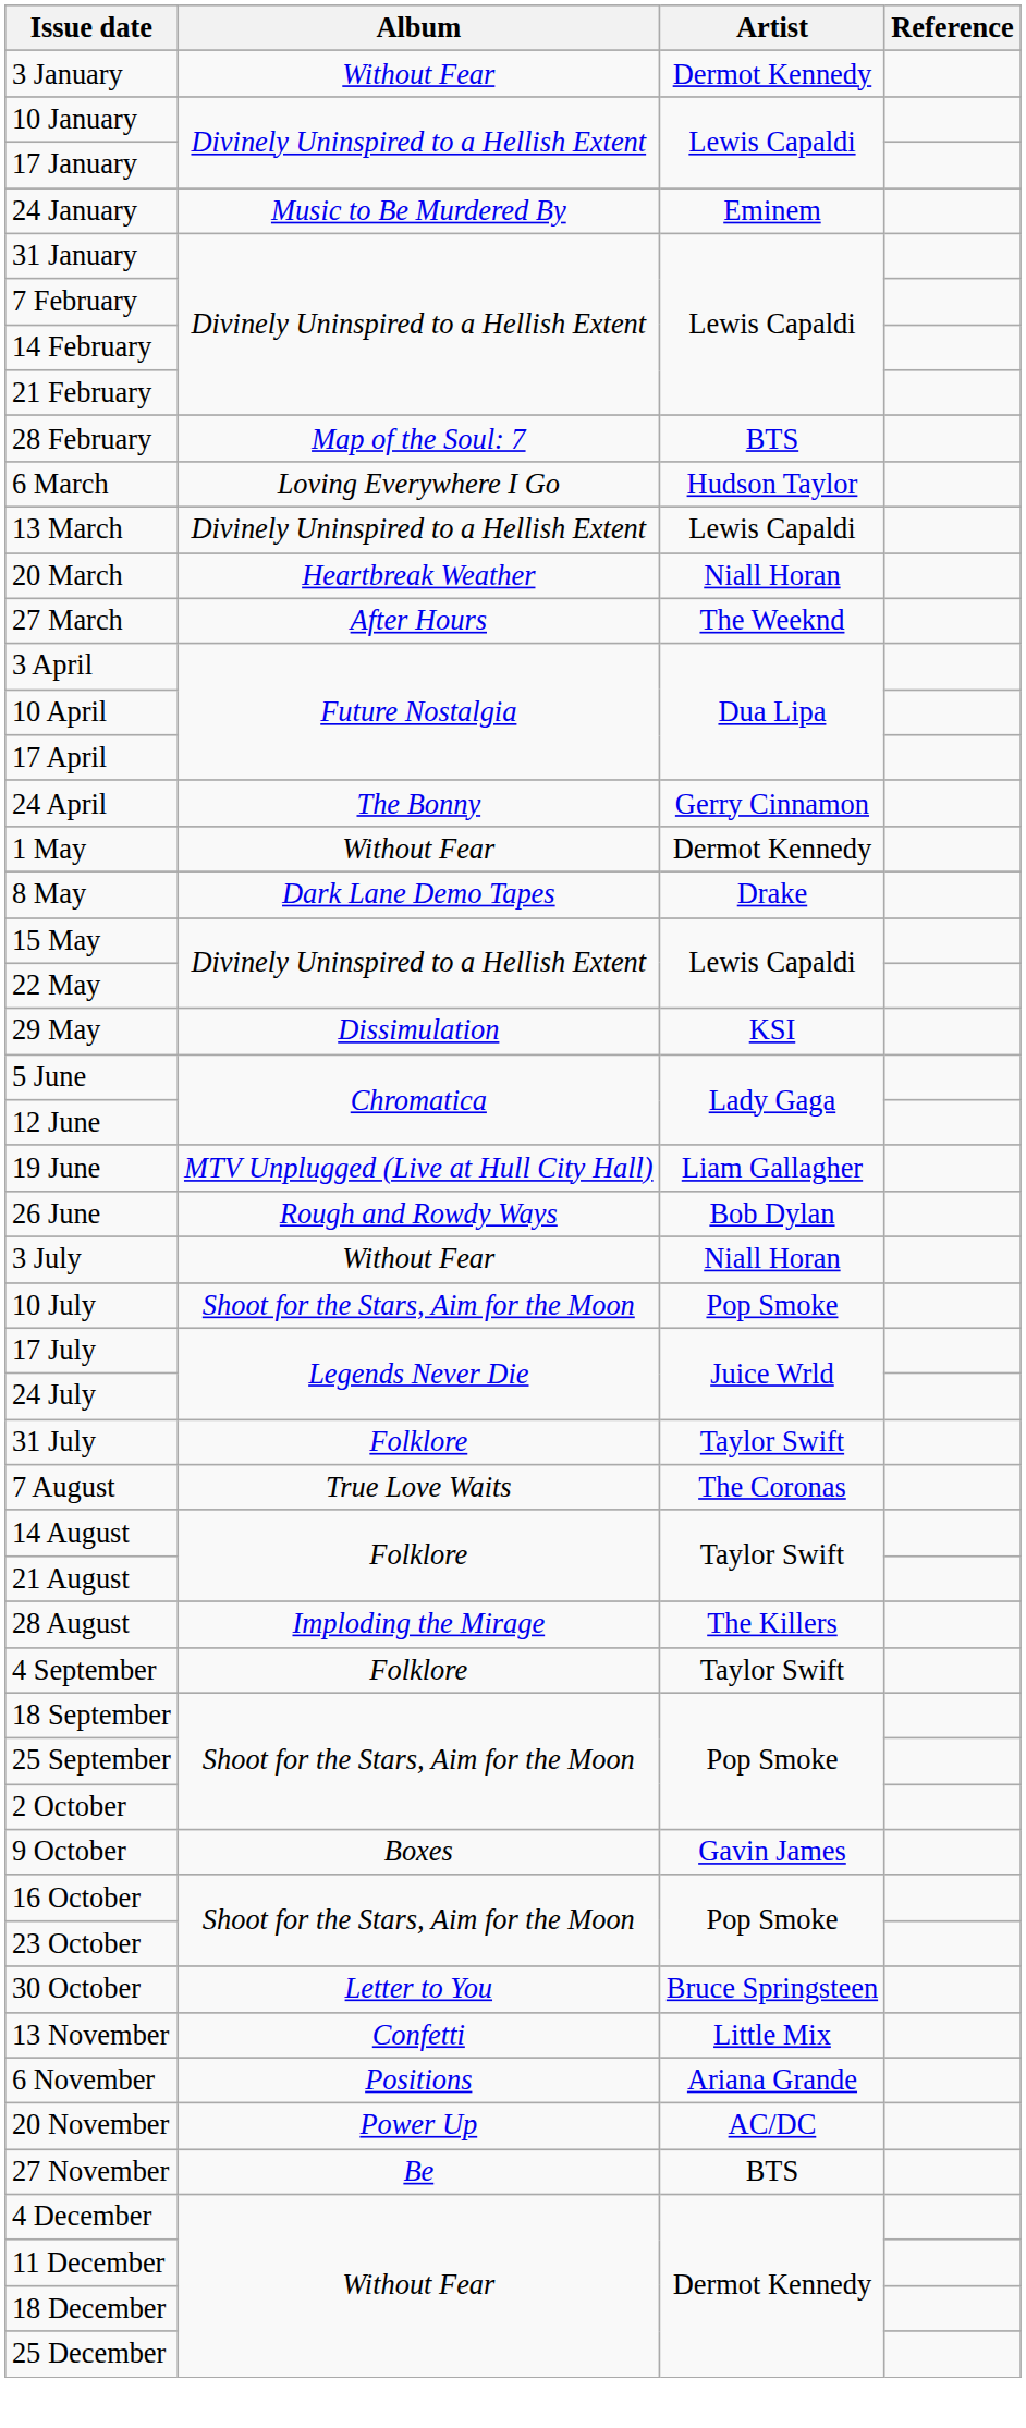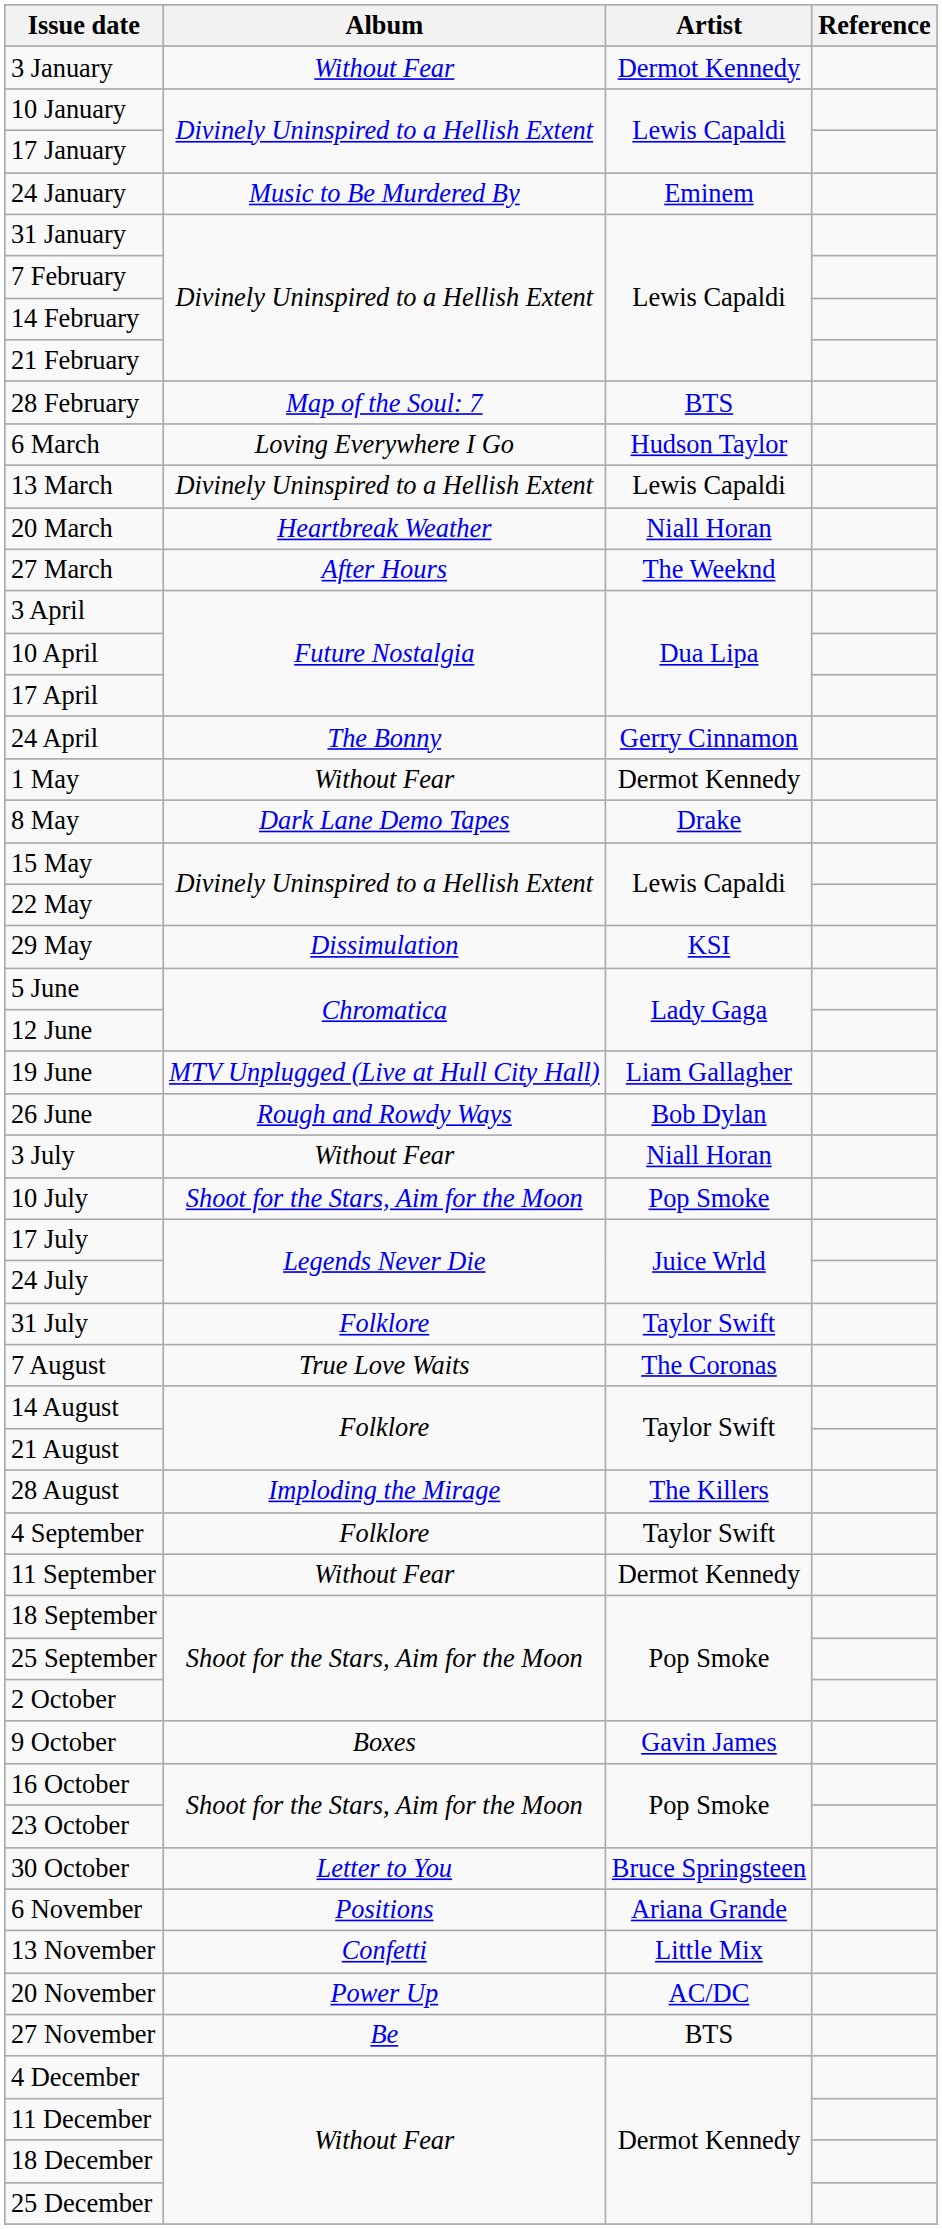 <table class="wikitable">
 <tr>
 <th>Issue date</th>
 <th>Album</th>
 <th>Artist</th>
 <th>Reference</th>
 </tr>
 <tr>
 <td>3 January</td>
 <td align="center"><em><a href='#'>Without Fear</a></em></td>
 <td align="center"><a href='#'>Dermot Kennedy</a></td>
 <td align="center"></td>
 </tr>
 <tr>
 <td>10 January</td>
 <td align="center" rowspan="2"><em><a href='#'>Divinely Uninspired to a Hellish Extent</a></em></td>
 <td align="center" rowspan="2"><a href='#'>Lewis Capaldi</a></td>
 <td align="center"></td>
 </tr>
 <tr>
 <td>17 January</td>
 <td align="center"></td>
 </tr>
 <tr>
 <td>24 January</td>
 <td align="center"><em><a href='#'>Music to Be Murdered By</a></em></td>
 <td align="center"><a href='#'>Eminem</a></td>
 <td align="center"></td>
 </tr>
 <tr>
 <td>31 January</td>
 <td align="center" rowspan="4"><em>Divinely Uninspired to a Hellish Extent</em></td>
 <td align="center" rowspan="4">Lewis Capaldi</td>
 <td align="center"></td>
 </tr>
 <tr>
 <td>7 February</td>
 <td align="center"></td>
 </tr>
 <tr>
 <td>14 February</td>
 <td align="center"></td>
 </tr>
 <tr>
 <td>21 February</td>
 <td align="center"></td>
 </tr>
 <tr>
 <td>28 February</td>
 <td align="center"><em><a href='#'>Map of the Soul: 7</a></em></td>
 <td align="center"><a href='#'>BTS</a></td>
 <td align="center"></td>
 </tr>
 <tr>
 <td>6 March</td>
 <td align="center"><em>Loving Everywhere I Go</em></td>
 <td align="center"><a href='#'>Hudson Taylor</a></td>
 <td align="center"></td>
 </tr>
 <tr>
 <td>13 March</td>
 <td align="center"><em>Divinely Uninspired to a Hellish Extent</em></td>
 <td align="center">Lewis Capaldi</td>
 <td align="center"></td>
 </tr>
 <tr>
 <td>20 March</td>
 <td align="center"><em><a href='#'>Heartbreak Weather</a></em></td>
 <td align="center"><a href='#'>Niall Horan</a></td>
 <td align="center"></td>
 </tr>
 <tr>
 <td>27 March</td>
 <td align="center"><em><a href='#'>After Hours</a></em></td>
 <td align="center"><a href='#'>The Weeknd</a></td>
 <td align="center"></td>
 </tr>
 <tr>
 <td>3 April</td>
 <td align="center" rowspan="3"><em><a href='#'>Future Nostalgia</a></em></td>
 <td align="center" rowspan="3"><a href='#'>Dua Lipa</a></td>
 <td align="center"></td>
 </tr>
 <tr>
 <td>10 April</td>
 <td align="center"></td>
 </tr>
 <tr>
 <td>17 April</td>
 <td align="center"></td>
 </tr>
 <tr>
 <td>24 April</td>
 <td align="center"><em><a href='#'>The Bonny</a></em></td>
 <td align="center"><a href='#'>Gerry Cinnamon</a></td>
 <td align="center"></td>
 </tr>
 <tr>
 <td>1 May</td>
 <td align="center"><em>Without Fear</em></td>
 <td align="center">Dermot Kennedy</td>
 <td align="center"></td>
 </tr>
 <tr>
 <td>8 May</td>
 <td align="center"><em><a href='#'>Dark Lane Demo Tapes</a></em></td>
 <td align="center"><a href='#'>Drake</a></td>
 <td align="center"></td>
 </tr>
 <tr>
 <td>15 May</td>
 <td align="center" rowspan="2"><em>Divinely Uninspired to a Hellish Extent</em></td>
 <td align="center" rowspan="2">Lewis Capaldi</td>
 <td align="center"></td>
 </tr>
 <tr>
 <td>22 May</td>
 <td align="center"></td>
 </tr>
 <tr>
 <td>29 May</td>
 <td align="center"><em><a href='#'>Dissimulation</a></em></td>
 <td align="center"><a href='#'>KSI</a></td>
 <td align="center"></td>
 </tr>
 <tr>
 <td>5 June</td>
 <td align="center" rowspan="2"><em><a href='#'>Chromatica</a></em></td>
 <td align="center" rowspan="2"><a href='#'>Lady Gaga</a></td>
 <td align="center"></td>
 </tr>
 <tr>
 <td>12 June</td>
 <td align="center"></td>
 </tr>
 <tr>
 <td>19 June</td>
 <td align="center"><em><a href='#'>MTV Unplugged (Live at Hull City Hall)</a></em></td>
 <td align="center"><a href='#'>Liam Gallagher</a></td>
 <td align="center"></td>
 </tr>
 <tr>
 <td>26 June</td>
 <td align="center"><em><a href='#'>Rough and Rowdy Ways</a></em></td>
 <td align="center"><a href='#'>Bob Dylan</a></td>
 <td align="center"></td>
 </tr>
 <tr>
 <td>3 July</td>
 <td align="center"><em>Without Fear</em></td>
 <td align="center"><a href='#'>Niall Horan</a></td>
 <td align="center"></td>
 </tr>
 <tr>
 <td>10 July</td>
 <td align="center"><em><a href='#'>Shoot for the Stars, Aim for the Moon</a></em></td>
 <td align="center"><a href='#'>Pop Smoke</a></td>
 <td align="center"></td>
 </tr>
 <tr>
 <td>17 July</td>
 <td align="center" rowspan="2"><em><a href='#'>Legends Never Die</a></em></td>
 <td align="center" rowspan="2"><a href='#'>Juice Wrld</a></td>
 <td align="center"></td>
 </tr>
 <tr>
 <td>24 July</td>
 <td align="center"></td>
 </tr>
 <tr>
 <td>31 July</td>
 <td align="center"><em><a href='#'>Folklore</a></em></td>
 <td align="center"><a href='#'>Taylor Swift</a></td>
 <td align="center"></td>
 </tr>
 <tr>
 <td>7 August</td>
 <td align="center"><em>True Love Waits</em></td>
 <td align="center"><a href='#'>The Coronas</a></td>
 <td align="center"></td>
 </tr>
 <tr>
 <td>14 August</td>
 <td align="center" rowspan="2"><em>Folklore</em></td>
 <td align="center" rowspan="2">Taylor Swift</td>
 <td align="center"></td>
 </tr>
 <tr>
 <td>21 August</td>
 <td align="center"></td>
 </tr>
 <tr>
 <td>28 August</td>
 <td align="center"><em><a href='#'>Imploding the Mirage</a></em></td>
 <td align="center"><a href='#'>The Killers</a></td>
 <td align="center"></td>
 </tr>
 <tr>
 <td>4 September</td>
 <td align="center"><em>Folklore</em></td>
 <td align="center">Taylor Swift</td>
 <td align="center"></td>
 </tr>
 <tr>
+<td>11 September</td>
+<td align="center"><em>Without Fear</em></td>
+<td align="center">Dermot Kennedy</td>
+<td align="center"></td>
+</tr>
+<tr>
 <td>18 September</td>
 <td align="center" rowspan="3"><em>Shoot for the Stars, Aim for the Moon</em></td>
 <td align="center" rowspan="3">Pop Smoke</td>
 <td align="center"></td>
 </tr>
 <tr>
 <td>25 September</td>
 <td align="center"></td>
 </tr>
 <tr>
 <td>2 October</td>
 <td align="center"></td>
 </tr>
 <tr>
 <td>9 October</td>
 <td align="center"><em>Boxes</em></td>
 <td align="center"><a href='#'>Gavin James</a></td>
 <td align="center"></td>
 </tr>
 <tr>
 <td>16 October</td>
 <td align="center" rowspan="2"><em>Shoot for the Stars, Aim for the Moon</em></td>
 <td align="center" rowspan="2">Pop Smoke</td>
 <td align="center"></td>
 </tr>
 <tr>
 <td>23 October</td>
 <td align="center"></td>
 </tr>
 <tr>
 <td>30 October</td>
 <td align="center"><em><a href='#'>Letter to You</a></em></td>
 <td align="center"><a href='#'>Bruce Springsteen</a></td>
 <td align="center"></td>
 </tr>
 <tr>
+<td>6 November</td>
+<td align="center"><em><a href='#'>Positions</a></em></td>
+<td align="center"><a href='#'>Ariana Grande</a></td>
+<td align="center"></td>
+</tr>
+<tr>
 <td>13 November</td>
 <td align="center"><em><a href='#'>Confetti</a></em></td>
 <td align="center"><a href='#'>Little Mix</a></td>
-<td align="center"></td>
-</tr>
-<tr>
-<td>6 November</td>
-<td align="center"><em><a href='#'>Positions</a></em></td>
-<td align="center"><a href='#'>Ariana Grande</a></td>
 <td align="center"></td>
 </tr>
 <tr>
 <td>20 November</td>
 <td align="center"><em><a href='#'>Power Up</a></em></td>
 <td align="center"><a href='#'>AC/DC</a></td>
 <td align="center"></td>
 </tr>
 <tr>
 <td>27 November</td>
 <td align="center"><em><a href='#'>Be</a></em></td>
 <td align="center">BTS</td>
 <td align="center"></td>
 </tr>
 <tr>
 <td>4 December</td>
 <td align="center" rowspan=4><em>Without Fear</em></td>
 <td align="center" rowspan=4>Dermot Kennedy</td>
 <td align="center"></td>
 </tr>
 <tr>
 <td>11 December</td>
 <td align="center"></td>
 </tr>
 <tr>
 <td>18 December</td>
 <td align="center"></td>
 </tr>
 <tr>
 <td>25 December</td>
 <td align="center"></td>
 </tr>
 </table>
